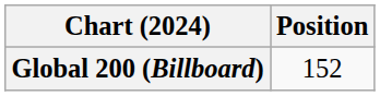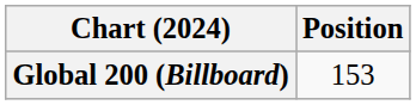 <table class="wikitable plainrowheaders" style="text-align:center">
 <tr>
 <th scope="col">Chart (2024)</th>
 <th scope="col">Position</th>
 </tr>
 <tr>
 <th scope="row">Global 200 (<em>Billboard</em>)</th>
-<td>152</td>
+<td>153</td>
 </tr>
 </table>
